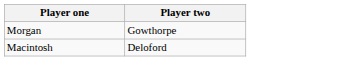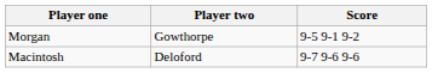 <table class="wikitable">
 <tr>
 <th width=170>Player one</th>
 <th width=170>Player two</th>
+<th width=150>Score</th>
 </tr>
 <tr>
 <td> Morgan</td>
 <td> Gowthorpe</td>
+<td>9-5 9-1 9-2</td>
 </tr>
 <tr>
 <td> Macintosh</td>
 <td> Deloford</td>
+<td>9-7 9-6 9-6</td>
 </tr>
 </table>
